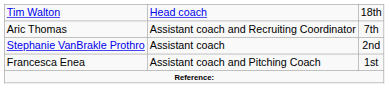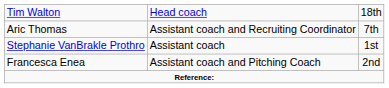 <table class="wikitable" style="font-size:93%;">
 <tr>
 <td><a href='#'>Tim Walton</a></td>
 <td><a href='#'>Head coach</a></td>
 <td align=center>18th</td>
 </tr>
 <tr>
 <td>Aric Thomas</td>
 <td>Assistant coach and Recruiting Coordinator</td>
 <td align=center>7th</td>
 </tr>
 <tr>
 <td><a href='#'>Stephanie VanBrakle Prothro</a></td>
 <td>Assistant coach</td>
-<td align=center>2nd</td>
+<td align=center>1st</td>
 </tr>
 <tr>
 <td>Francesca Enea</td>
 <td>Assistant coach and Pitching Coach</td>
-<td align=center>1st</td>
+<td align=center>2nd</td>
 </tr>
 <tr>
 <td colspan="4"  style="font-size:8pt; text-align:center;"><strong>Reference:</strong></td>
 </tr>
 </table>
